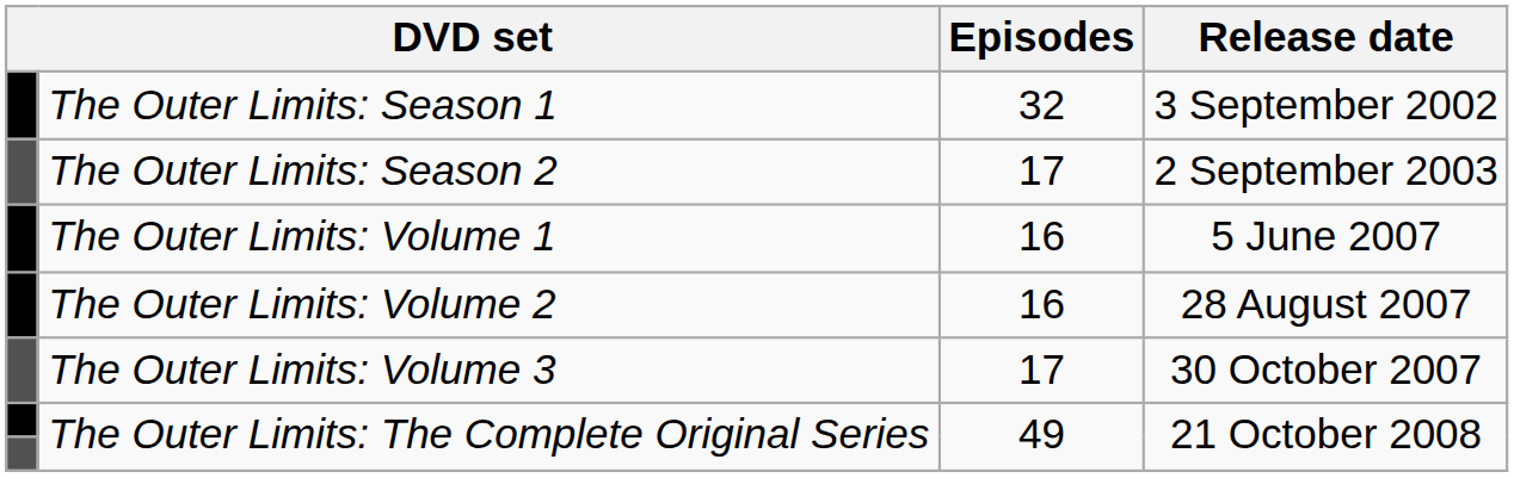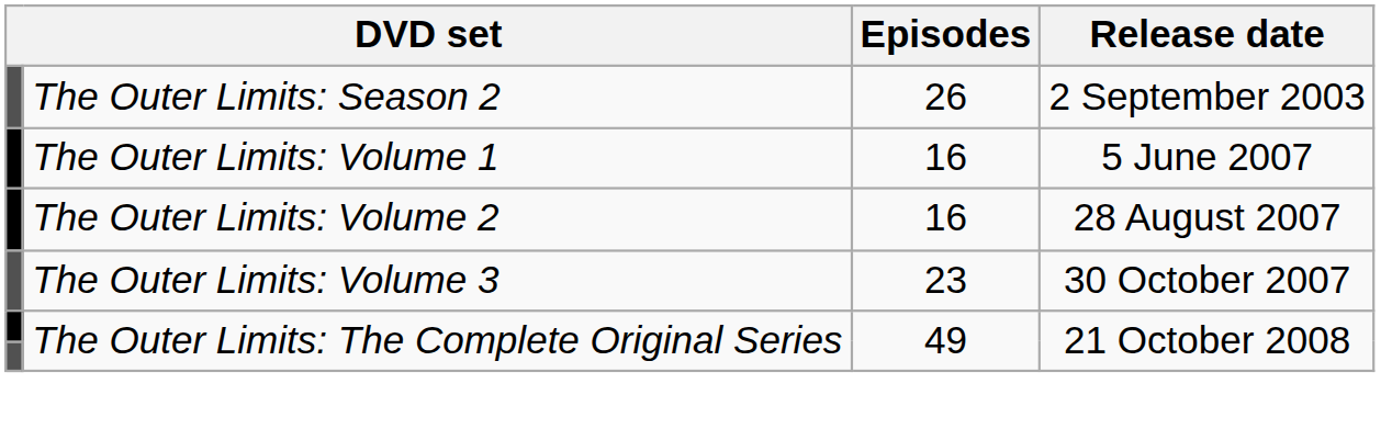 <table class="wikitable" style="text-align:center">
 <tr>
 <th colspan="2">DVD set</th>
 <th>Episodes</th>
 <th>Release date</th>
 </tr>
 <tr>
-<td style="width:5px; background:#000000"></td>
-<td align="left"><em>The Outer Limits: Season 1</em></td>
-<td>32</td>
-<td>3 September 2002</td>
-</tr>
-<tr>
 <td bgcolor="515151"></td>
 <td align="left"><em>The Outer Limits: Season 2</em></td>
-<td>17</td>
+<td>26</td>
 <td>2 September 2003</td>
 </tr>
 <tr>
 <td bgcolor="000000"></td>
 <td align="left"><em>The Outer Limits: Volume 1</em></td>
 <td>16</td>
 <td>5 June 2007</td>
 </tr>
 <tr>
 <td bgcolor="000000"></td>
 <td align="left"><em>The Outer Limits: Volume 2</em></td>
 <td>16</td>
 <td>28 August 2007</td>
 </tr>
 <tr>
 <td bgcolor="515151"></td>
 <td align="left"><em>The Outer Limits: Volume 3</em></td>
-<td>17</td>
+<td>23</td>
 <td>30 October 2007</td>
 </tr>
 <tr>
 <td bgcolor="000000"></td>
 <td rowspan="2" align="left"><em>The Outer Limits: The Complete Original Series</em></td>
 <td rowspan="2">49</td>
 <td rowspan="2">21 October 2008</td>
 </tr>
 <tr>
 <td bgcolor="515151"></td>
 </tr>
 </table>
